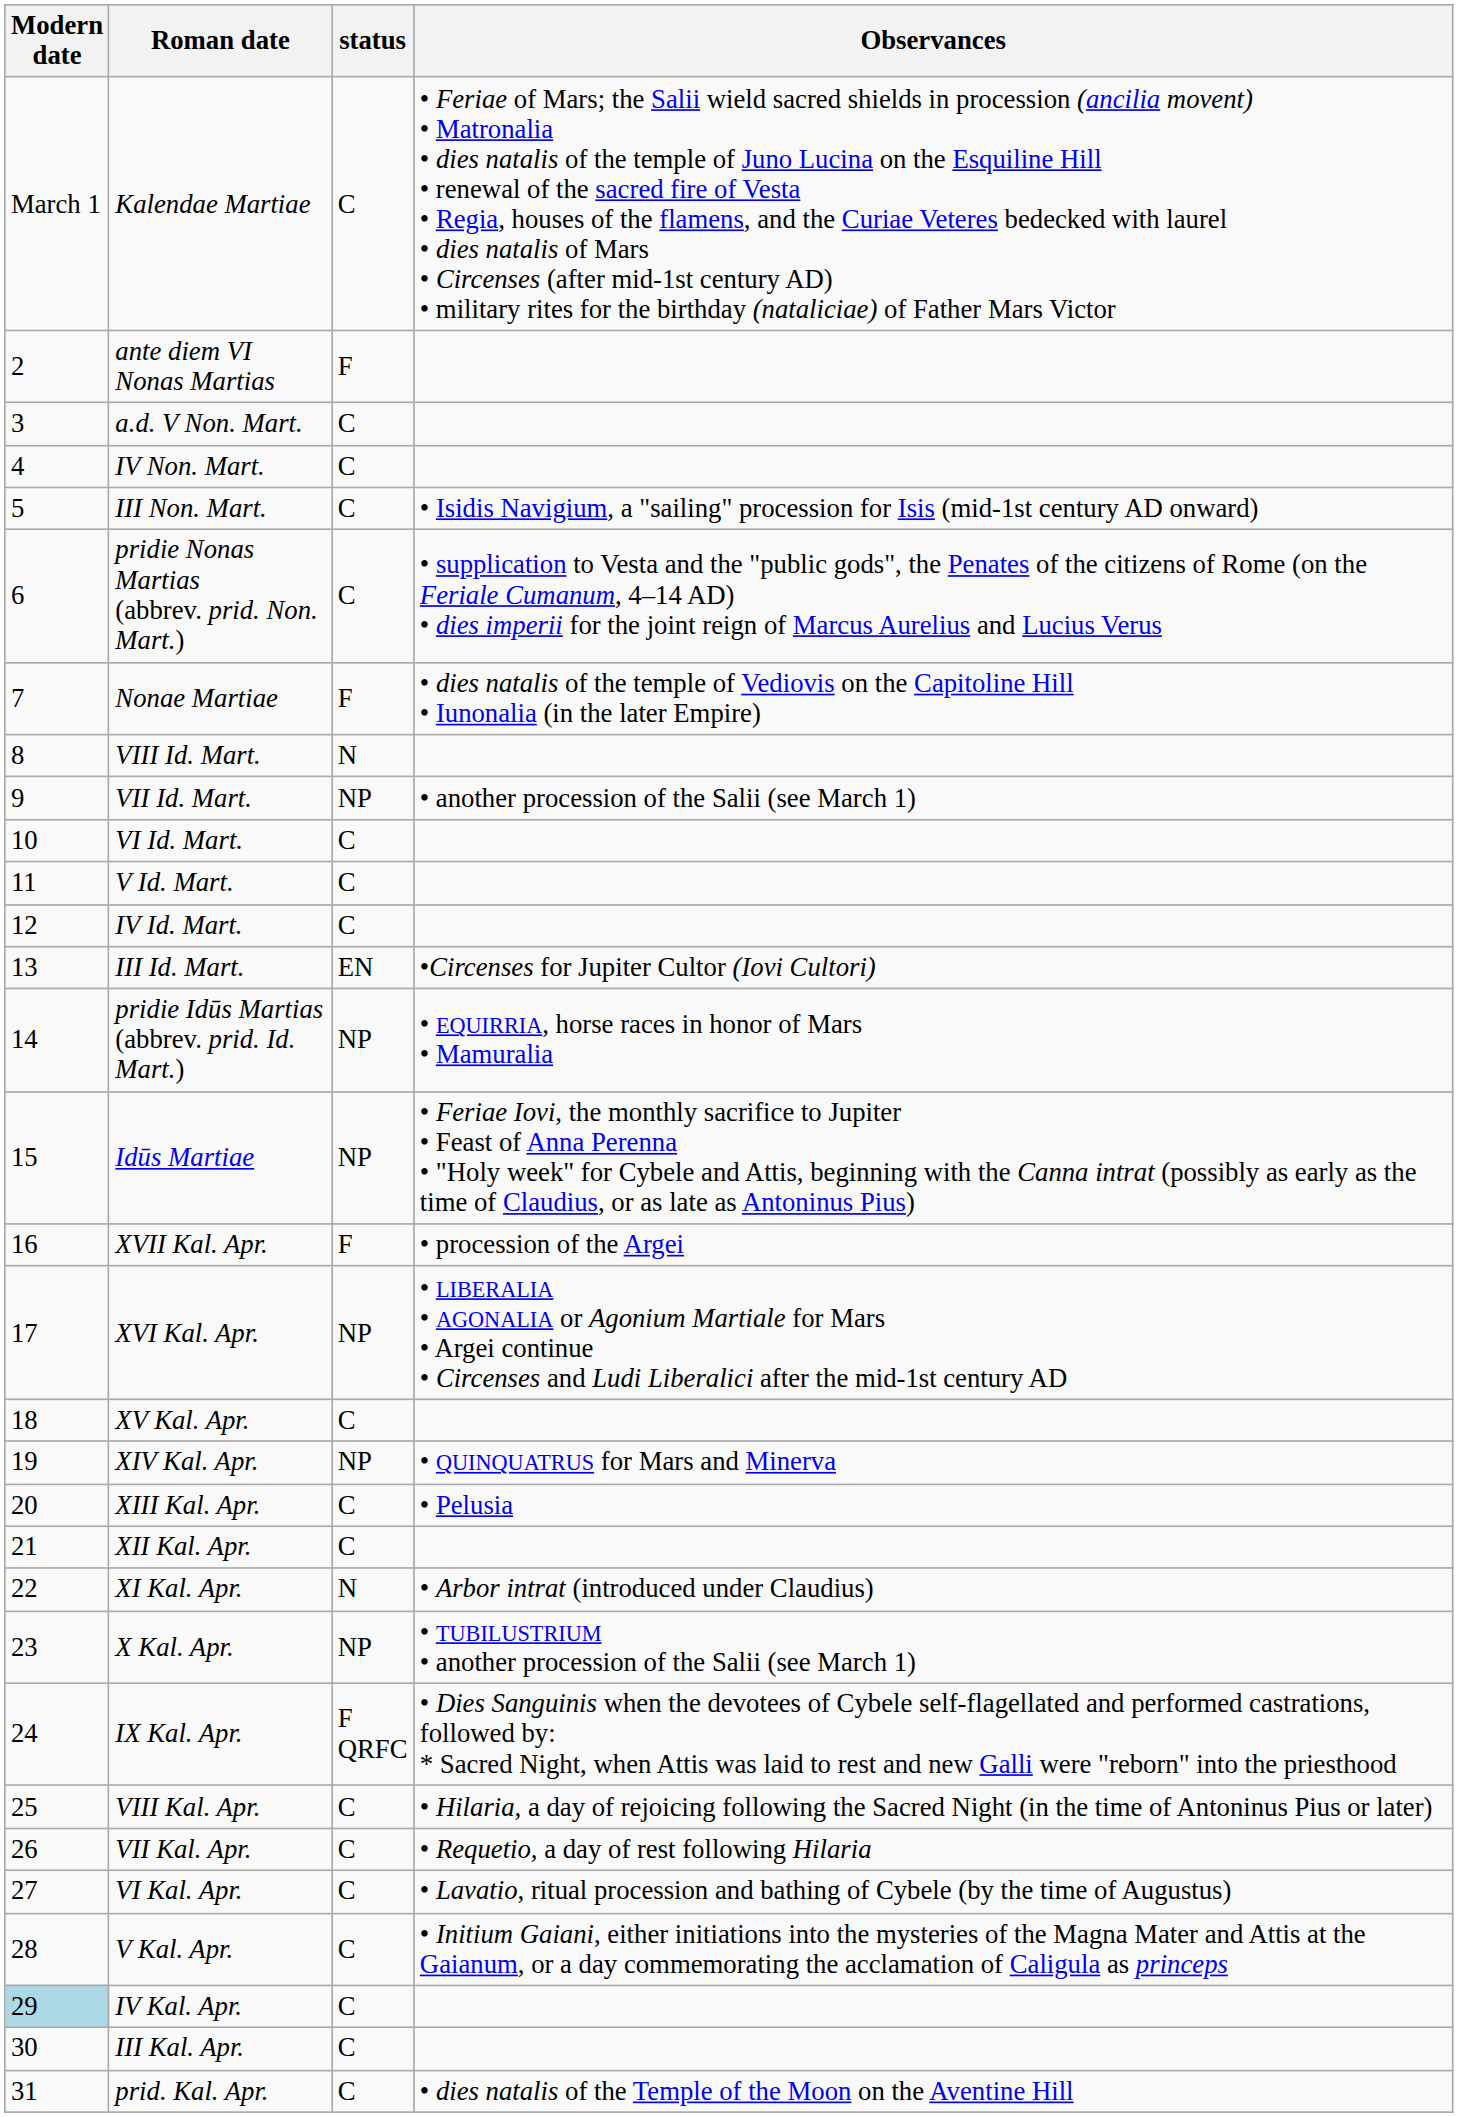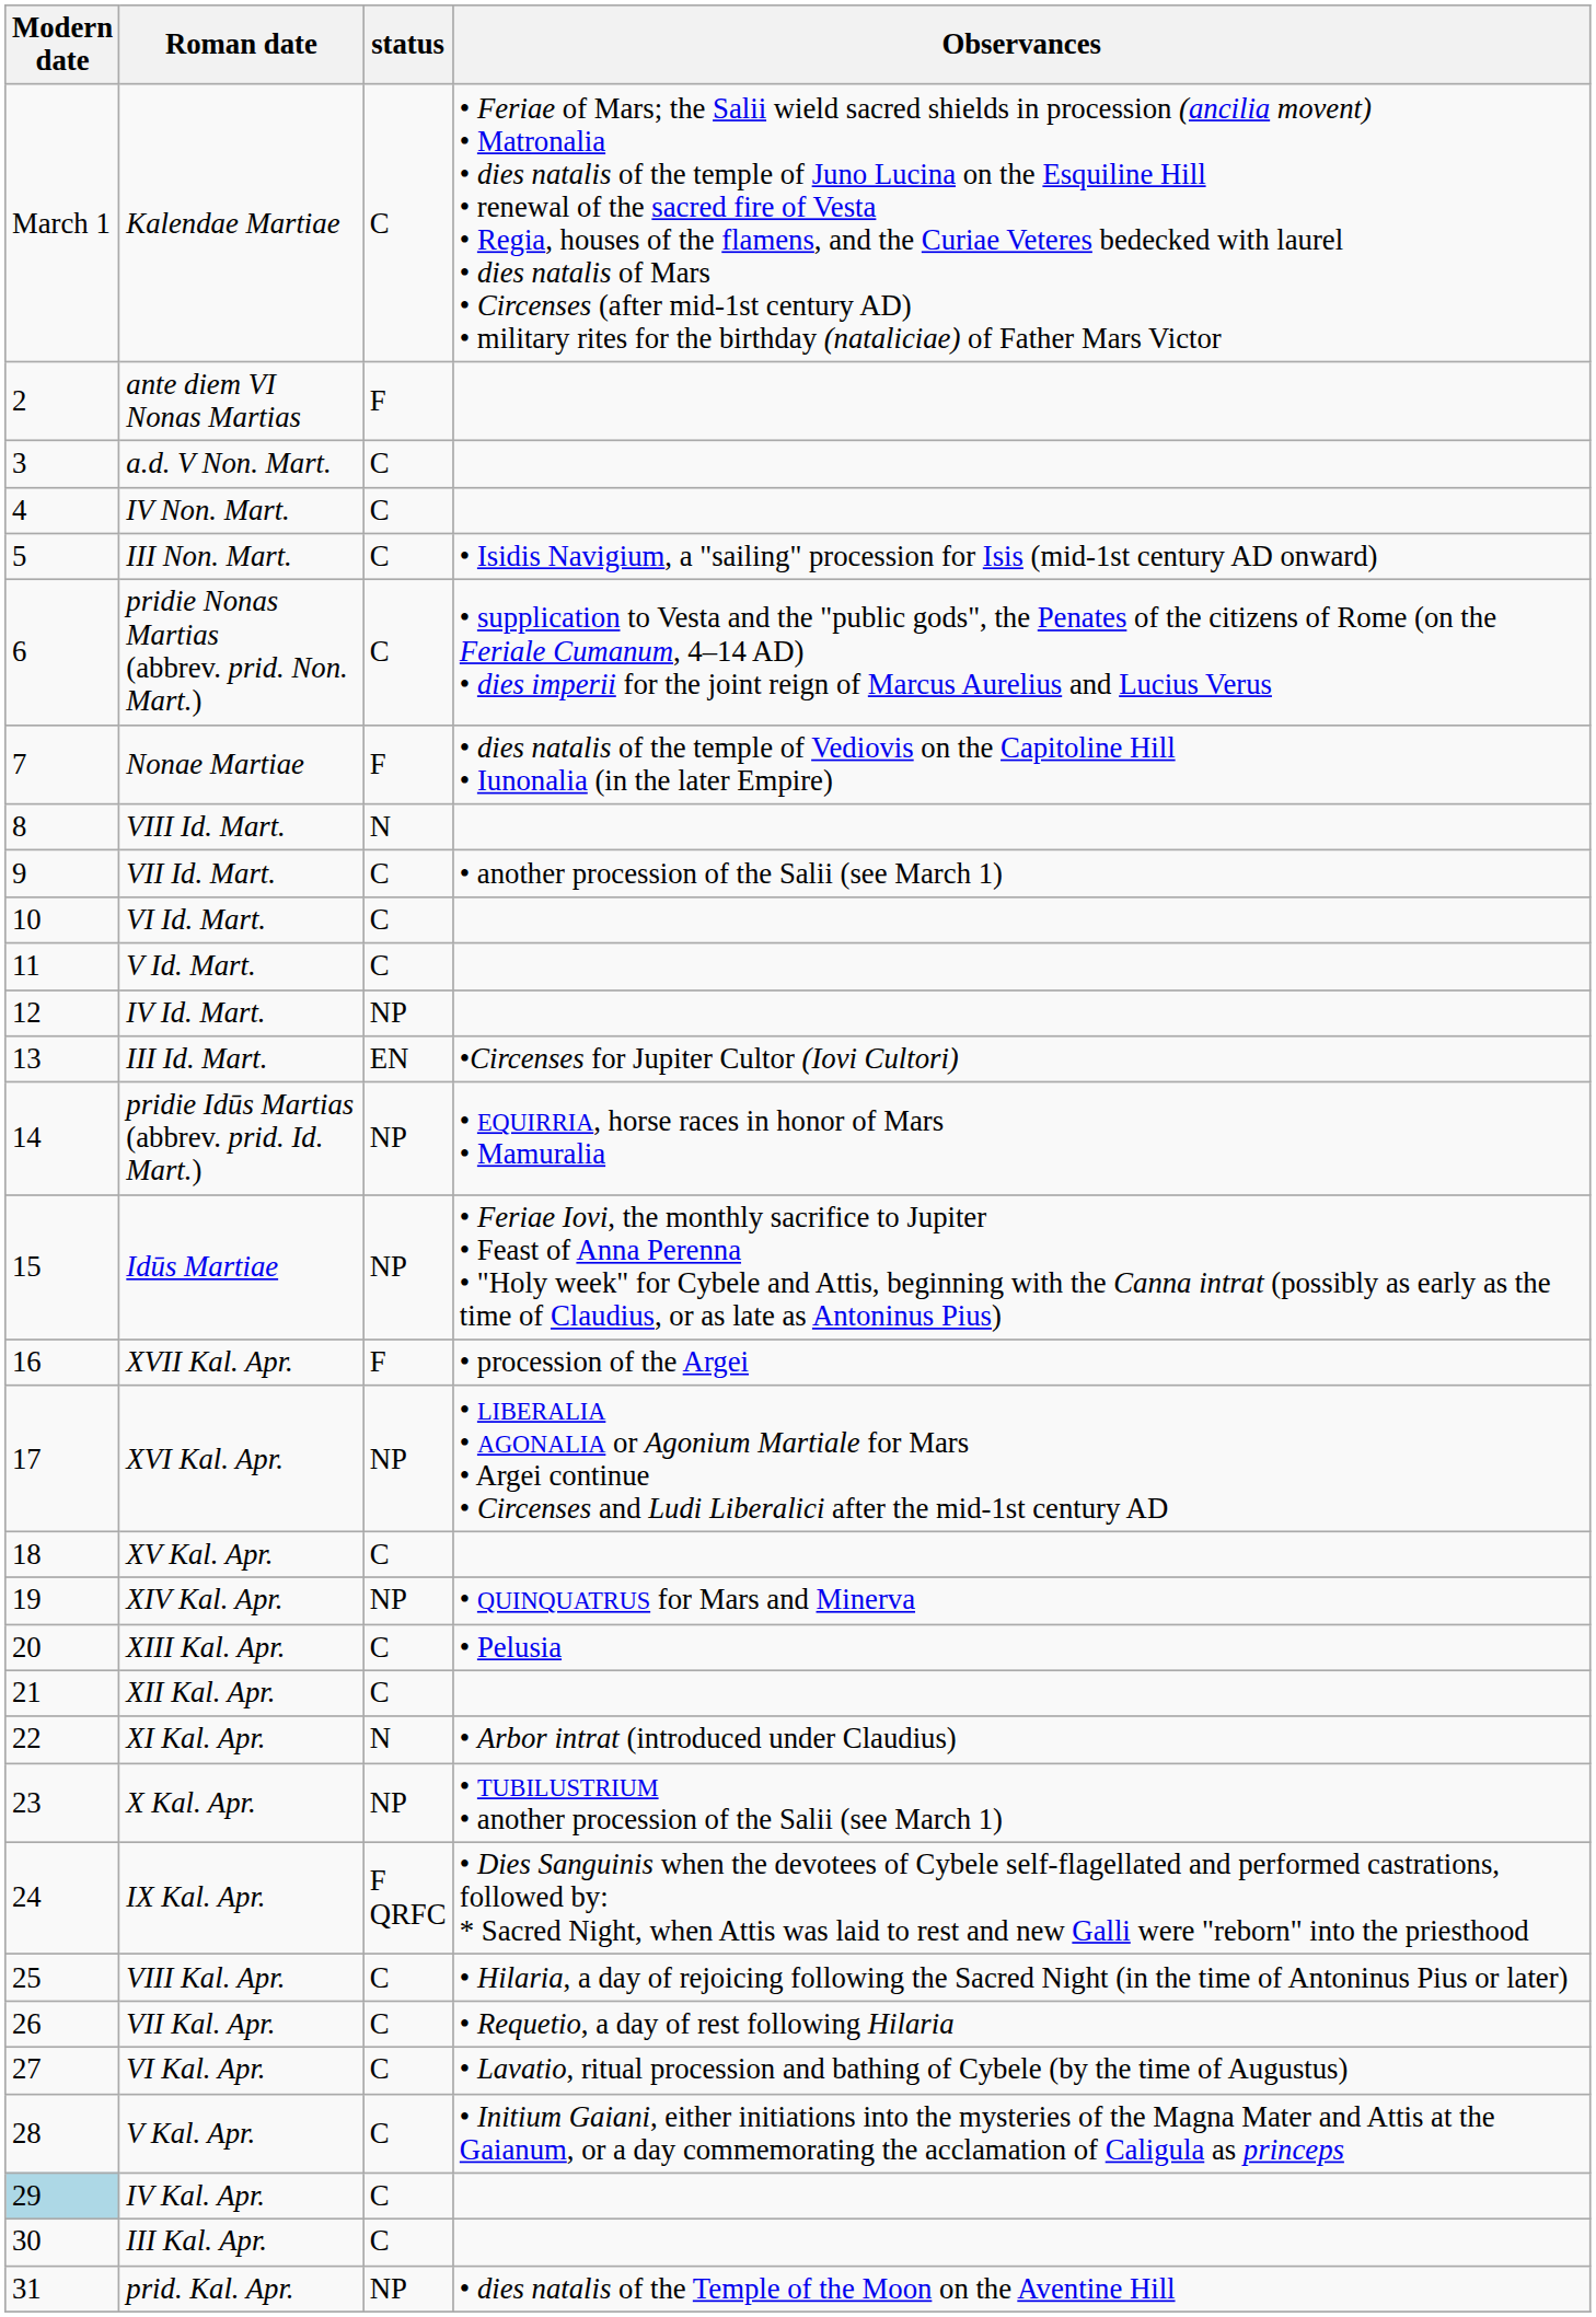 <table class="wikitable">
 <tr>
 <th>Modern<br>date</th>
 <th>Roman date</th>
 <th>status</th>
 <th>Observances</th>
 </tr>
 <tr>
 <td>March 1</td>
 <td><em>Kalendae Martiae</em></td>
 <td>C</td>
 <td>• <em>Feriae</em> of Mars; the <a href='#'>Salii</a> wield sacred shields in procession <em>(<a href='#'>ancilia</a> movent)</em><br>• <a href='#'>Matronalia</a><br>• <em>dies natalis</em> of the temple of <a href='#'>Juno Lucina</a> on the <a href='#'>Esquiline Hill</a><br>• renewal of the <a href='#'>sacred fire of Vesta</a><br>• <a href='#'>Regia</a>, houses of the <a href='#'>flamens</a>, and the <a href='#'>Curiae Veteres</a> bedecked with laurel<br>• <em>dies natalis</em> of Mars<br>• <em>Circenses</em> (after mid-1st century AD)<br>• military rites for the birthday <em>(nataliciae)</em> of Father Mars Victor</td>
 </tr>
 <tr>
 <td>2</td>
 <td><em>ante diem VI Nonas Martias</em></td>
 <td>F</td>
 <td></td>
 </tr>
 <tr>
 <td>3</td>
 <td><em>a.d. V Non. Mart.</em></td>
 <td>C</td>
 <td></td>
 </tr>
 <tr>
 <td>4</td>
 <td><em>IV Non. Mart.</em></td>
 <td>C</td>
 <td></td>
 </tr>
 <tr>
 <td>5</td>
 <td><em>III Non. Mart.</em></td>
 <td>C</td>
 <td>• <a href='#'>Isidis Navigium</a>, a "sailing" procession for <a href='#'>Isis</a> (mid-1st century AD onward)</td>
 </tr>
 <tr>
 <td>6</td>
 <td><em>pridie Nonas Martias</em><br>(abbrev. <em>prid. Non. Mart.</em>)</td>
 <td>C</td>
 <td>• <a href='#'>supplication</a> to Vesta and the "public gods", the <a href='#'>Penates</a> of the citizens of Rome (on the <em><a href='#'>Feriale Cumanum</a></em>, 4–14 AD)<br>• <em><a href='#'>dies imperii</a></em> for the joint reign of <a href='#'>Marcus Aurelius</a> and <a href='#'>Lucius Verus</a></td>
 </tr>
 <tr>
 <td>7</td>
 <td><em>Nonae Martiae</em></td>
 <td>F</td>
 <td>• <em>dies natalis</em> of the temple of <a href='#'>Vediovis</a> on the <a href='#'>Capitoline Hill</a><br>• <a href='#'>Iunonalia</a> (in the later Empire)</td>
 </tr>
 <tr>
 <td>8</td>
 <td><em>VIII Id. Mart.</em></td>
 <td>N</td>
 <td></td>
 </tr>
 <tr>
 <td>9</td>
 <td><em>VII Id. Mart.</em></td>
-<td>NP</td>
+<td>C</td>
 <td>• another procession of the Salii (see March 1)</td>
 </tr>
 <tr>
 <td>10</td>
 <td><em>VI Id. Mart.</em></td>
 <td>C</td>
 <td></td>
 </tr>
 <tr>
 <td>11</td>
 <td><em>V Id. Mart.</em></td>
 <td>C</td>
 <td></td>
 </tr>
 <tr>
 <td>12</td>
 <td><em>IV Id. Mart.</em></td>
-<td>C</td>
+<td>NP</td>
 <td></td>
 </tr>
 <tr>
 <td>13</td>
 <td><em>III Id. Mart.</em></td>
 <td>EN</td>
 <td>•<em>Circenses</em> for Jupiter Cultor <em>(Iovi Cultori)</em><br></td>
 </tr>
 <tr>
 <td>14</td>
 <td><em>pridie Idūs Martias</em><br>(abbrev. <em>prid. Id. Mart.</em>)</td>
 <td>NP</td>
 <td>• <small><a href='#'>EQUIRRIA</a></small>, horse races in honor of Mars<br>• <a href='#'>Mamuralia</a><br></td>
 </tr>
 <tr>
 <td>15</td>
 <td><em><a href='#'>Idūs Martiae</a></em></td>
 <td>NP</td>
 <td>• <em>Feriae Iovi</em>, the monthly sacrifice to Jupiter<br>• Feast of <a href='#'>Anna Perenna</a><br>• "Holy week" for Cybele and Attis, beginning with the <em>Canna intrat</em> (possibly as early as the time of <a href='#'>Claudius</a>, or as late as <a href='#'>Antoninus Pius</a>)</td>
 </tr>
 <tr>
 <td>16</td>
 <td><em>XVII Kal. Apr.</em></td>
 <td>F</td>
 <td>• procession of the <a href='#'>Argei</a></td>
 </tr>
 <tr>
 <td>17</td>
 <td><em>XVI Kal. Apr.</em></td>
 <td>NP</td>
 <td>• <small><a href='#'>LIBERALIA</a></small><br>• <small><a href='#'>AGONALIA</a></small> or <em>Agonium Martiale</em> for Mars<br>• Argei continue<br>• <em>Circenses</em> and <em>Ludi Liberalici</em> after the mid-1st century AD</td>
 </tr>
 <tr>
 <td>18</td>
 <td><em>XV Kal. Apr.</em></td>
 <td>C</td>
 <td></td>
 </tr>
 <tr>
 <td>19</td>
 <td><em>XIV Kal. Apr.</em></td>
 <td>NP</td>
 <td>• <small><a href='#'>QUINQUATRUS</a></small> for Mars and <a href='#'>Minerva</a></td>
 </tr>
 <tr>
 <td>20</td>
 <td><em>XIII Kal. Apr.</em></td>
 <td>C</td>
 <td>• <a href='#'>Pelusia</a></td>
 </tr>
 <tr>
 <td>21</td>
 <td><em>XII Kal. Apr.</em></td>
 <td>C</td>
 <td></td>
 </tr>
 <tr>
 <td>22</td>
 <td><em>XI Kal. Apr.</em></td>
 <td>N</td>
 <td>• <em>Arbor intrat</em> (introduced under Claudius)</td>
 </tr>
 <tr>
 <td>23</td>
 <td><em>X Kal. Apr.</em></td>
 <td>NP</td>
 <td>• <small><a href='#'>TUBILUSTRIUM</a></small><br>• another procession of the Salii (see March 1)</td>
 </tr>
 <tr>
 <td>24</td>
 <td><em>IX Kal. Apr.</em></td>
 <td>F<br>QRFC</td>
 <td>• <em>Dies Sanguinis</em> when the devotees of Cybele self-flagellated and performed castrations, followed by:<br>* Sacred Night, when Attis was laid to rest and new <a href='#'>Galli</a> were "reborn" into the priesthood</td>
 </tr>
 <tr>
 <td>25</td>
 <td><em>VIII Kal. Apr.</em></td>
 <td>C</td>
 <td>• <em>Hilaria</em>, a day of rejoicing following the Sacred Night (in the time of Antoninus Pius or later)</td>
 </tr>
 <tr>
 <td>26</td>
 <td><em>VII Kal. Apr.</em></td>
 <td>C</td>
 <td>• <em>Requetio</em>, a day of rest following <em>Hilaria</em></td>
 </tr>
 <tr>
 <td>27</td>
 <td><em>VI Kal. Apr.</em></td>
 <td>C</td>
 <td>• <em>Lavatio</em>, ritual procession and bathing of Cybele (by the time of Augustus)</td>
 </tr>
 <tr>
 <td>28</td>
 <td><em>V Kal. Apr.</em></td>
 <td>C</td>
 <td>• <em>Initium Gaiani</em>, either initiations into the mysteries of the Magna Mater and Attis at the <a href='#'>Gaianum</a>, or a day commemorating the acclamation of <a href='#'>Caligula</a> as <em><a href='#'>princeps</a></em></td>
 </tr>
 <tr>
 <td style="background: lightblue;">29</td>
 <td><em>IV Kal. Apr.</em></td>
 <td>C</td>
 <td></td>
 </tr>
 <tr>
 <td>30</td>
 <td><em>III Kal. Apr.</em></td>
 <td>C</td>
 <td></td>
 </tr>
 <tr>
 <td>31</td>
 <td><em>prid. Kal. Apr.</em></td>
-<td>C</td>
+<td>NP</td>
 <td>• <em>dies natalis</em> of the <a href='#'>Temple of the Moon</a> on the <a href='#'>Aventine Hill</a></td>
 </tr>
 <tr>
 </tr>
 </table>
